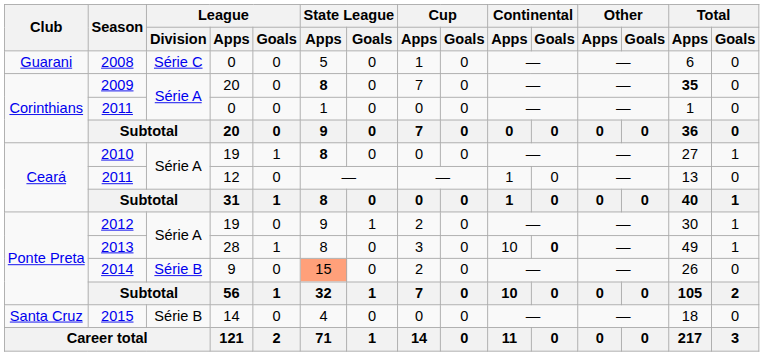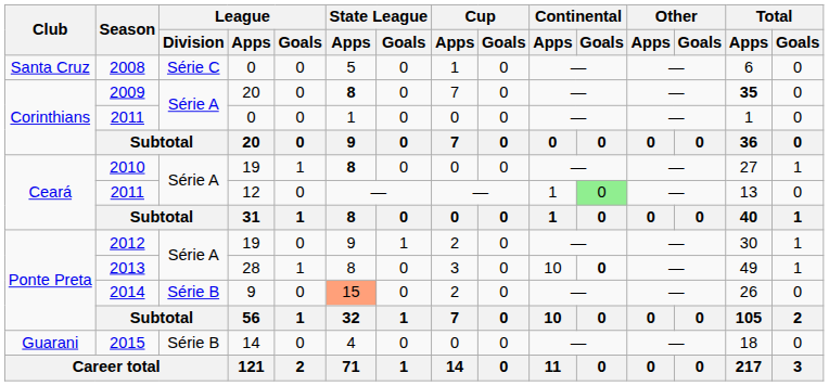 <table class="wikitable" style="text-align: center;">
 <tr>
 <th rowspan="2">Club</th>
 <th rowspan="2">Season</th>
 <th colspan="3">League</th>
 <th colspan="2">State League</th>
 <th colspan="2">Cup</th>
 <th colspan="2">Continental</th>
 <th colspan="2">Other</th>
 <th colspan="2">Total</th>
 </tr>
 <tr>
 <th>Division</th>
 <th>Apps</th>
 <th>Goals</th>
 <th>Apps</th>
 <th>Goals</th>
 <th>Apps</th>
 <th>Goals</th>
 <th>Apps</th>
 <th>Goals</th>
 <th>Apps</th>
 <th>Goals</th>
 <th>Apps</th>
 <th>Goals</th>
 </tr>
 <tr>
-<td valign="center"><a href='#'>Guarani</a></td>
+<td valign="center"><a href='#'>Santa Cruz</a></td>
 <td><a href='#'>2008</a></td>
 <td><a href='#'>Série C</a></td>
 <td>0</td>
 <td>0</td>
 <td>5</td>
 <td>0</td>
 <td>1</td>
 <td>0</td>
 <td colspan="2">—</td>
 <td colspan="2">—</td>
 <td>6</td>
 <td>0</td>
 </tr>
 <tr>
 <td rowspan="3" valign="center"><a href='#'>Corinthians</a></td>
 <td><a href='#'>2009</a></td>
 <td rowspan="2"><a href='#'>Série A</a></td>
 <td>20</td>
 <td>0</td>
 <td><strong>8</strong></td>
 <td>0</td>
 <td>7</td>
 <td>0</td>
 <td colspan="2">—</td>
 <td colspan="2">—</td>
 <td><strong>35</strong></td>
 <td>0</td>
 </tr>
 <tr>
 <td><a href='#'>2011</a></td>
 <td>0</td>
 <td>0</td>
 <td>1</td>
 <td>0</td>
 <td>0</td>
 <td>0</td>
 <td colspan="2">—</td>
 <td colspan="2">—</td>
 <td>1</td>
 <td>0</td>
 </tr>
 <tr>
 <th colspan="2">Subtotal</th>
 <th>20</th>
 <th>0</th>
 <th>9</th>
 <th>0</th>
 <th>7</th>
 <th>0</th>
 <th>0</th>
 <th>0</th>
 <th>0</th>
 <th>0</th>
 <th>36</th>
 <th>0</th>
 </tr>
 <tr>
 <td rowspan="3" valign="center"><a href='#'>Ceará</a></td>
 <td><a href='#'>2010</a></td>
 <td rowspan="2">Série A</td>
 <td>19</td>
 <td>1</td>
 <td><strong>8</strong></td>
 <td>0</td>
 <td>0</td>
 <td>0</td>
 <td colspan="2">—</td>
 <td colspan="2">—</td>
 <td>27</td>
 <td>1</td>
 </tr>
 <tr>
 <td><a href='#'>2011</a></td>
 <td>12</td>
 <td>0</td>
 <td colspan="2">—</td>
 <td colspan="2">—</td>
 <td>1</td>
-<td>0</td>
+<td style="background: lightgreen;">0</td>
 <td colspan="2">—</td>
 <td>13</td>
 <td>0</td>
 </tr>
 <tr>
 <th colspan="2">Subtotal</th>
 <th>31</th>
 <th>1</th>
 <th>8</th>
 <th>0</th>
 <th>0</th>
 <th>0</th>
 <th>1</th>
 <th>0</th>
 <th>0</th>
 <th>0</th>
 <th>40</th>
 <th>1</th>
 </tr>
 <tr>
 <td rowspan="4" valign="center"><a href='#'>Ponte Preta</a></td>
 <td><a href='#'>2012</a></td>
 <td rowspan="2">Série A</td>
 <td>19</td>
 <td>0</td>
 <td>9</td>
 <td>1</td>
 <td>2</td>
 <td>0</td>
 <td colspan="2">—</td>
 <td colspan="2">—</td>
 <td>30</td>
 <td>1</td>
 </tr>
 <tr>
 <td><a href='#'>2013</a></td>
 <td>28</td>
 <td>1</td>
 <td>8</td>
 <td>0</td>
 <td>3</td>
 <td>0</td>
 <td>10</td>
 <td><strong>0</strong></td>
 <td colspan="2">—</td>
 <td>49</td>
 <td>1</td>
 </tr>
 <tr>
 <td><a href='#'>2014</a></td>
 <td><a href='#'>Série B</a></td>
 <td>9</td>
 <td>0</td>
 <td style="background: lightsalmon;">15</td>
 <td>0</td>
 <td>2</td>
 <td>0</td>
 <td colspan="2">—</td>
 <td colspan="2">—</td>
 <td>26</td>
 <td>0</td>
 </tr>
 <tr>
 <th colspan="2">Subtotal</th>
 <th>56</th>
 <th>1</th>
 <th>32</th>
 <th>1</th>
 <th>7</th>
 <th>0</th>
 <th>10</th>
 <th>0</th>
 <th>0</th>
 <th>0</th>
 <th>105</th>
 <th>2</th>
 </tr>
 <tr>
-<td valign="center"><a href='#'>Santa Cruz</a></td>
+<td valign="center"><a href='#'>Guarani</a></td>
 <td><a href='#'>2015</a></td>
 <td>Série B</td>
 <td>14</td>
 <td>0</td>
 <td>4</td>
 <td>0</td>
 <td>0</td>
 <td>0</td>
 <td colspan="2">—</td>
 <td colspan="2">—</td>
 <td>18</td>
 <td>0</td>
 </tr>
 <tr>
 <th colspan="3"><strong>Career total</strong></th>
 <th>121</th>
 <th>2</th>
 <th>71</th>
 <th>1</th>
 <th>14</th>
 <th>0</th>
 <th>11</th>
 <th>0</th>
 <th>0</th>
 <th>0</th>
 <th>217</th>
 <th>3</th>
 </tr>
 </table>
